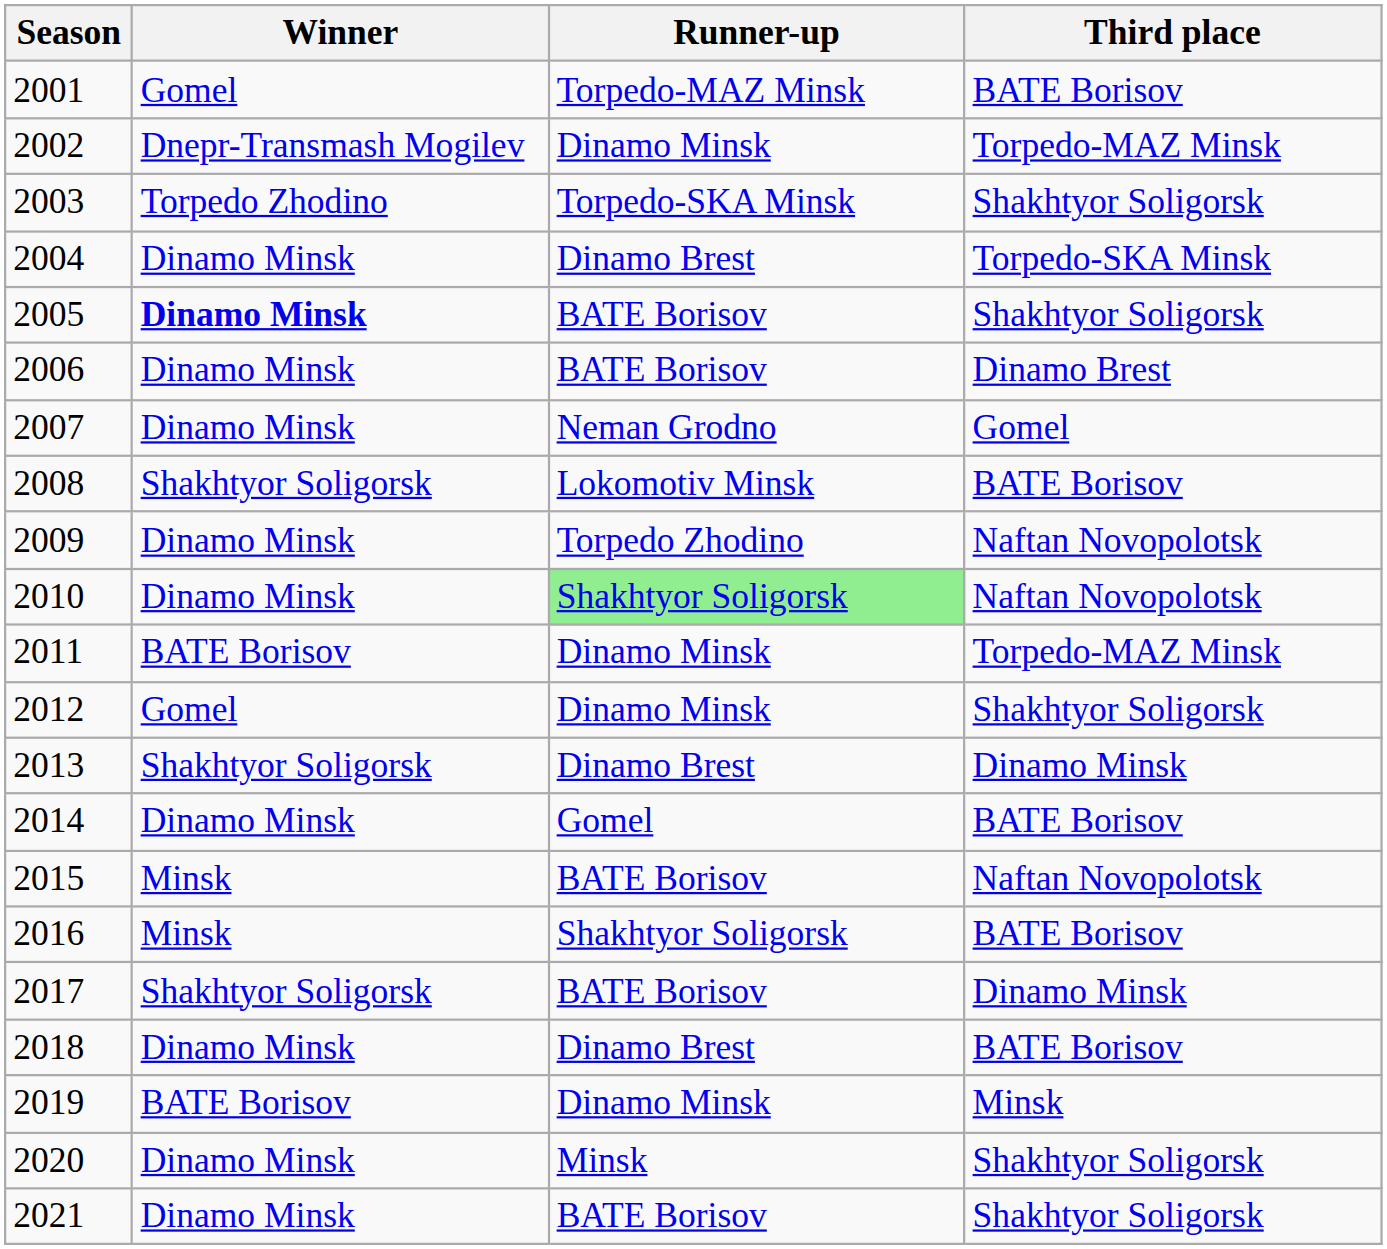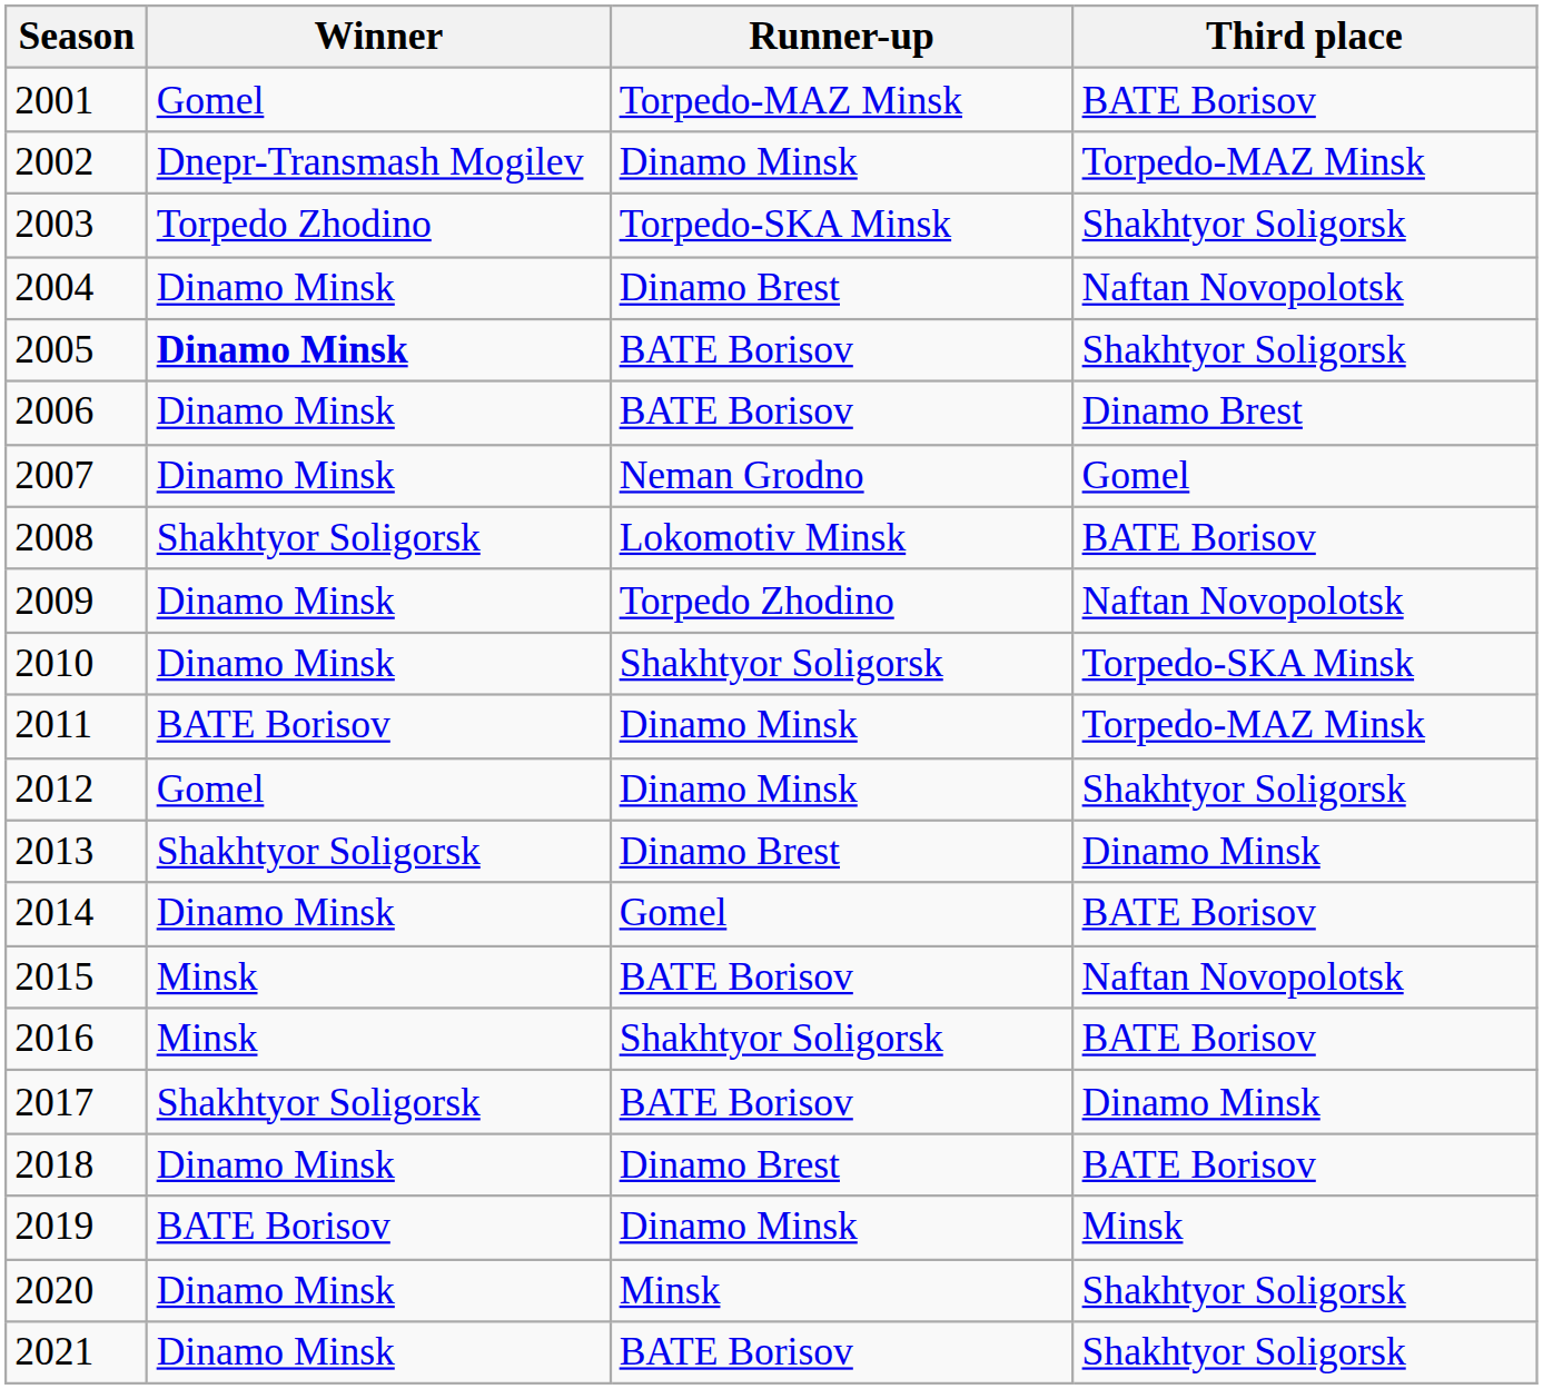 <table class="wikitable">
 <tr>
 <th width=50>Season</th>
 <th width=180>Winner</th>
 <th width=180>Runner-up</th>
 <th width=180>Third place</th>
 </tr>
 <tr>
 <td>2001</td>
 <td><a href='#'>Gomel</a></td>
 <td><a href='#'>Torpedo-MAZ Minsk</a></td>
 <td><a href='#'>BATE Borisov</a></td>
 </tr>
 <tr>
 <td>2002</td>
 <td><a href='#'>Dnepr-Transmash Mogilev</a></td>
 <td><a href='#'>Dinamo Minsk</a></td>
 <td><a href='#'>Torpedo-MAZ Minsk</a></td>
 </tr>
 <tr>
 <td>2003</td>
 <td><a href='#'>Torpedo Zhodino</a></td>
 <td><a href='#'>Torpedo-SKA Minsk</a></td>
 <td><a href='#'>Shakhtyor Soligorsk</a></td>
 </tr>
 <tr>
 <td>2004</td>
 <td><a href='#'>Dinamo Minsk</a></td>
 <td><a href='#'>Dinamo Brest</a></td>
-<td><a href='#'>Torpedo-SKA Minsk</a></td>
+<td><a href='#'>Naftan Novopolotsk</a></td>
 </tr>
 <tr>
 <td>2005</td>
 <td><strong><a href='#'>Dinamo Minsk</a></strong></td>
 <td><a href='#'>BATE Borisov</a></td>
 <td><a href='#'>Shakhtyor Soligorsk</a></td>
 </tr>
 <tr>
 <td>2006</td>
 <td><a href='#'>Dinamo Minsk</a></td>
 <td><a href='#'>BATE Borisov</a></td>
 <td><a href='#'>Dinamo Brest</a></td>
 </tr>
 <tr>
 <td>2007</td>
 <td><a href='#'>Dinamo Minsk</a></td>
 <td><a href='#'>Neman Grodno</a></td>
 <td><a href='#'>Gomel</a></td>
 </tr>
 <tr>
 <td>2008</td>
 <td><a href='#'>Shakhtyor Soligorsk</a></td>
 <td><a href='#'>Lokomotiv Minsk</a></td>
 <td><a href='#'>BATE Borisov</a></td>
 </tr>
 <tr>
 <td>2009</td>
 <td><a href='#'>Dinamo Minsk</a></td>
 <td><a href='#'>Torpedo Zhodino</a></td>
 <td><a href='#'>Naftan Novopolotsk</a></td>
 </tr>
 <tr>
 <td>2010</td>
 <td><a href='#'>Dinamo Minsk</a></td>
-<td style="background: lightgreen;"><a href='#'>Shakhtyor Soligorsk</a></td>
-<td><a href='#'>Naftan Novopolotsk</a></td>
+<td><a href='#'>Shakhtyor Soligorsk</a></td>
+<td><a href='#'>Torpedo-SKA Minsk</a></td>
 </tr>
 <tr>
 <td>2011</td>
 <td><a href='#'>BATE Borisov</a></td>
 <td><a href='#'>Dinamo Minsk</a></td>
 <td><a href='#'>Torpedo-MAZ Minsk</a></td>
 </tr>
 <tr>
 <td>2012</td>
 <td><a href='#'>Gomel</a></td>
 <td><a href='#'>Dinamo Minsk</a></td>
 <td><a href='#'>Shakhtyor Soligorsk</a></td>
 </tr>
 <tr>
 <td>2013</td>
 <td><a href='#'>Shakhtyor Soligorsk</a></td>
 <td><a href='#'>Dinamo Brest</a></td>
 <td><a href='#'>Dinamo Minsk</a></td>
 </tr>
 <tr>
 <td>2014</td>
 <td><a href='#'>Dinamo Minsk</a></td>
 <td><a href='#'>Gomel</a></td>
 <td><a href='#'>BATE Borisov</a></td>
 </tr>
 <tr>
 <td>2015</td>
 <td><a href='#'>Minsk</a></td>
 <td><a href='#'>BATE Borisov</a></td>
 <td><a href='#'>Naftan Novopolotsk</a></td>
 </tr>
 <tr>
 <td>2016</td>
 <td><a href='#'>Minsk</a></td>
 <td><a href='#'>Shakhtyor Soligorsk</a></td>
 <td><a href='#'>BATE Borisov</a></td>
 </tr>
 <tr>
 <td>2017</td>
 <td><a href='#'>Shakhtyor Soligorsk</a></td>
 <td><a href='#'>BATE Borisov</a></td>
 <td><a href='#'>Dinamo Minsk</a></td>
 </tr>
 <tr>
 <td>2018</td>
 <td><a href='#'>Dinamo Minsk</a></td>
 <td><a href='#'>Dinamo Brest</a></td>
 <td><a href='#'>BATE Borisov</a></td>
 </tr>
 <tr>
 <td>2019</td>
 <td><a href='#'>BATE Borisov</a></td>
 <td><a href='#'>Dinamo Minsk</a></td>
 <td><a href='#'>Minsk</a></td>
 </tr>
 <tr>
 <td>2020</td>
 <td><a href='#'>Dinamo Minsk</a></td>
 <td><a href='#'>Minsk</a></td>
 <td><a href='#'>Shakhtyor Soligorsk</a></td>
 </tr>
 <tr>
 <td>2021</td>
 <td><a href='#'>Dinamo Minsk</a></td>
 <td><a href='#'>BATE Borisov</a></td>
 <td><a href='#'>Shakhtyor Soligorsk</a></td>
 </tr>
 </table>
